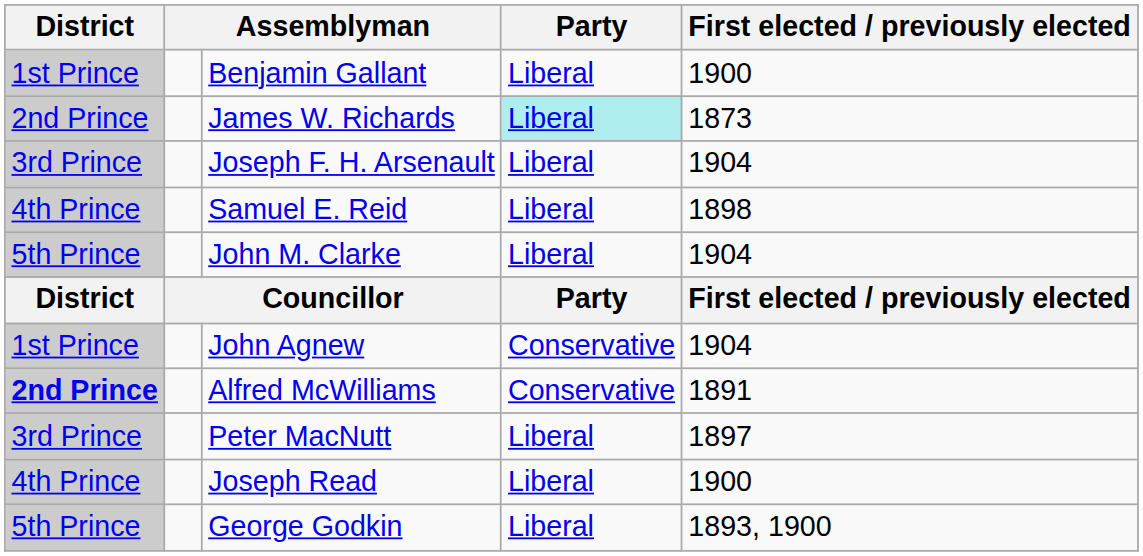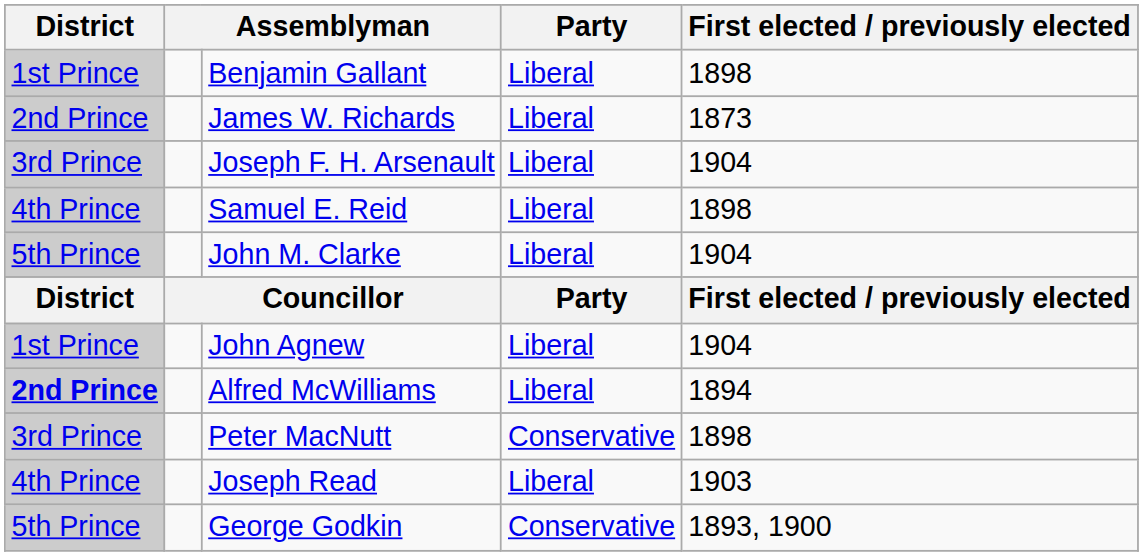 <table class="wikitable sortable">
 <tr>
 <th>District</th>
 <th colspan="2">Assemblyman</th>
 <th>Party</th>
 <th>First elected / previously elected</th>
 </tr>
 <tr>
 <td bgcolor="CCCCCC"><a href='#'>1st Prince</a></td>
 <td>   </td>
 <td><a href='#'>Benjamin Gallant</a></td>
 <td><a href='#'>Liberal</a></td>
-<td>1900</td>
+<td>1898</td>
 </tr>
 <tr>
 <td bgcolor="CCCCCC"><a href='#'>2nd Prince</a></td>
 <td>   </td>
 <td><a href='#'>James W. Richards</a></td>
-<td style="background: paleturquoise;"><a href='#'>Liberal</a></td>
+<td><a href='#'>Liberal</a></td>
 <td>1873</td>
 </tr>
 <tr>
 <td bgcolor="CCCCCC"><a href='#'>3rd Prince</a></td>
 <td>   </td>
 <td><a href='#'>Joseph F. H. Arsenault</a></td>
 <td><a href='#'>Liberal</a></td>
 <td>1904</td>
 </tr>
 <tr>
 <td bgcolor="CCCCCC"><a href='#'>4th Prince</a></td>
 <td>   </td>
 <td><a href='#'>Samuel E. Reid</a></td>
 <td><a href='#'>Liberal</a></td>
 <td>1898</td>
 </tr>
 <tr>
 <td bgcolor="CCCCCC"><a href='#'>5th Prince</a></td>
 <td>   </td>
 <td><a href='#'>John M. Clarke</a></td>
 <td><a href='#'>Liberal</a></td>
 <td>1904</td>
 </tr>
 <tr>
 <th>District</th>
 <th colspan="2">Councillor</th>
 <th>Party</th>
 <th>First elected / previously elected</th>
 </tr>
 <tr>
 <td bgcolor="CCCCCC"><a href='#'>1st Prince</a></td>
 <td>   </td>
 <td><a href='#'>John Agnew</a></td>
-<td><a href='#'>Conservative</a></td>
+<td><a href='#'>Liberal</a></td>
 <td>1904</td>
 </tr>
 <tr>
 <td bgcolor="CCCCCC"><strong><a href='#'>2nd Prince</a></strong></td>
 <td>   </td>
 <td><a href='#'>Alfred McWilliams</a></td>
-<td><a href='#'>Conservative</a></td>
-<td>1891</td>
+<td><a href='#'>Liberal</a></td>
+<td>1894</td>
 </tr>
 <tr>
 <td bgcolor="CCCCCC"><a href='#'>3rd Prince</a></td>
 <td>   </td>
 <td><a href='#'>Peter MacNutt</a></td>
-<td><a href='#'>Liberal</a></td>
-<td>1897</td>
+<td><a href='#'>Conservative</a></td>
+<td>1898</td>
 </tr>
 <tr>
 <td bgcolor="CCCCCC"><a href='#'>4th Prince</a></td>
 <td>    <br></td>
 <td><a href='#'>Joseph Read</a></td>
 <td><a href='#'>Liberal</a></td>
-<td>1900</td>
+<td>1903</td>
 </tr>
 <tr>
 <td bgcolor="CCCCCC"><a href='#'>5th Prince</a></td>
 <td>   </td>
 <td><a href='#'>George Godkin</a></td>
-<td><a href='#'>Liberal</a></td>
+<td><a href='#'>Conservative</a></td>
 <td>1893, 1900</td>
 </tr>
 </table>
